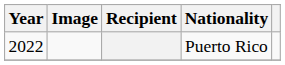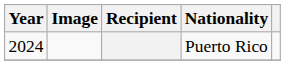 <table class="wikitable plainrowheaders" style="text-align:center">
 <tr>
 <th scope=col>Year</th>
 <th scope=col class=unsortable>Image</th>
 <th scope=col>Recipient</th>
 <th scope=col>Nationality</th>
 <th scope=col class=unsortable></th>
 </tr>
 <tr>
-<td>2022</td>
+<td>2024</td>
 <td></td>
 <th scope=row style="text-align:center;"></th>
 <td>Puerto Rico</td>
 <td></td>
 </tr>
 <tr>
 </tr>
 </table>
